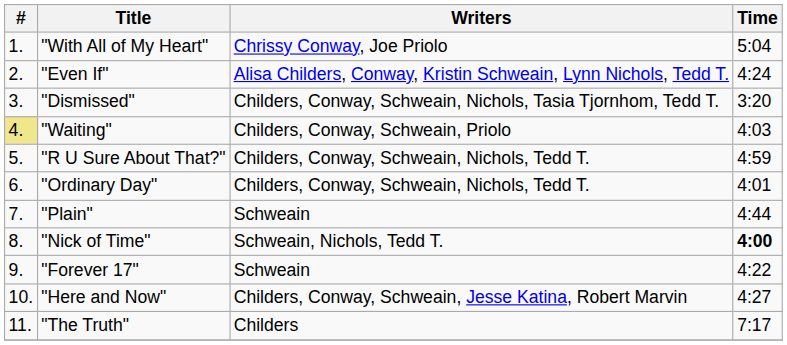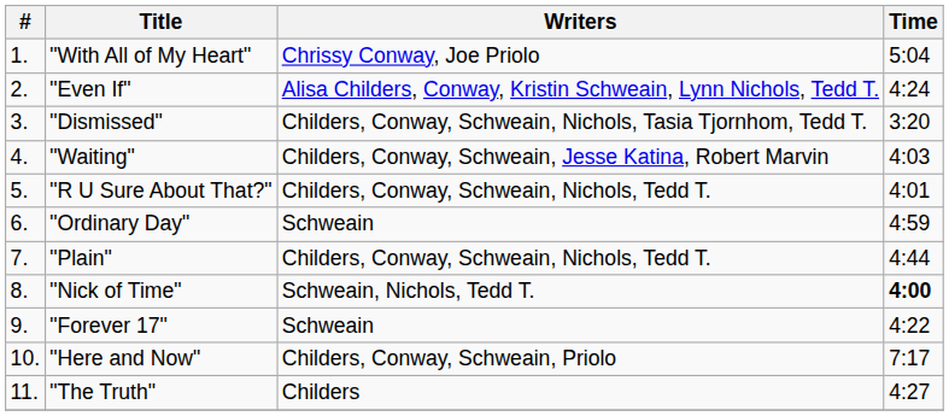 <table class="wikitable">
 <tr>
 <th>#</th>
 <th>Title</th>
 <th>Writers</th>
 <th>Time</th>
 </tr>
 <tr>
 <td>1.</td>
 <td>"With All of My Heart"</td>
 <td><a href='#'>Chrissy Conway</a>, Joe Priolo</td>
 <td>5:04</td>
 </tr>
 <tr>
 <td>2.</td>
 <td>"Even If"</td>
 <td><a href='#'>Alisa Childers</a>, <a href='#'>Conway</a>, <a href='#'>Kristin Schweain</a>, <a href='#'>Lynn Nichols</a>, <a href='#'>Tedd T.</a></td>
 <td>4:24</td>
 </tr>
 <tr>
 <td>3.</td>
 <td>"Dismissed"</td>
 <td>Childers, Conway, Schweain, Nichols, Tasia Tjornhom, Tedd T.</td>
 <td>3:20</td>
 </tr>
 <tr>
-<td style="background: khaki;">4.</td>
+<td>4.</td>
 <td>"Waiting"</td>
-<td>Childers, Conway, Schweain, Priolo</td>
+<td>Childers, Conway, Schweain, <a href='#'>Jesse Katina</a>, Robert Marvin</td>
 <td>4:03</td>
 </tr>
 <tr>
 <td>5.</td>
 <td>"R U Sure About That?"</td>
 <td>Childers, Conway, Schweain, Nichols, Tedd T.</td>
-<td>4:59</td>
+<td>4:01</td>
 </tr>
 <tr>
 <td>6.</td>
 <td>"Ordinary Day"</td>
-<td>Childers, Conway, Schweain, Nichols, Tedd T.</td>
-<td>4:01</td>
+<td>Schweain</td>
+<td>4:59</td>
 </tr>
 <tr>
 <td>7.</td>
 <td>"Plain"</td>
-<td>Schweain</td>
+<td>Childers, Conway, Schweain, Nichols, Tedd T.</td>
 <td>4:44</td>
 </tr>
 <tr>
 <td>8.</td>
 <td>"Nick of Time"</td>
 <td>Schweain, Nichols, Tedd T.</td>
 <td><strong>4:00</strong></td>
 </tr>
 <tr>
 <td>9.</td>
 <td>"Forever 17"</td>
 <td>Schweain</td>
 <td>4:22</td>
 </tr>
 <tr>
 <td>10.</td>
 <td>"Here and Now"</td>
-<td>Childers, Conway, Schweain, <a href='#'>Jesse Katina</a>, Robert Marvin</td>
-<td>4:27</td>
+<td>Childers, Conway, Schweain, Priolo</td>
+<td>7:17</td>
 </tr>
 <tr>
 <td>11.</td>
 <td>"The Truth"</td>
 <td>Childers</td>
-<td>7:17</td>
+<td>4:27</td>
 </tr>
 <tr>
 </tr>
 </table>
